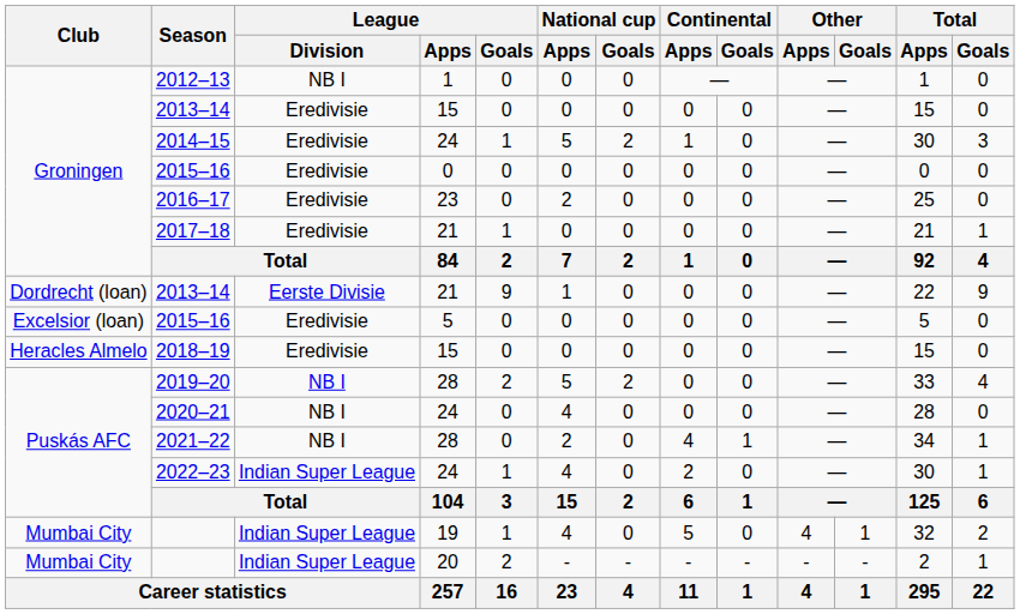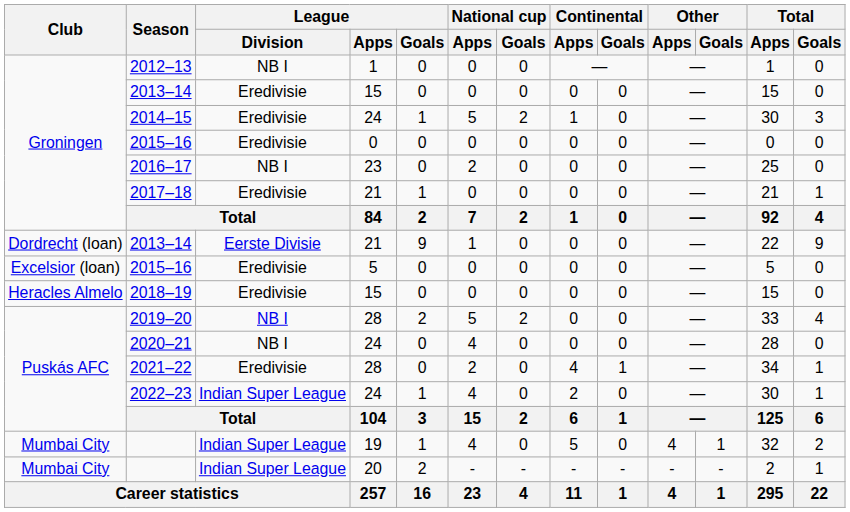 <table class="wikitable" style="text-align:center">
 <tr>
 <th rowspan="2">Club</th>
 <th rowspan="2">Season</th>
 <th colspan="3">League</th>
 <th colspan="2">National cup</th>
 <th colspan="2">Continental</th>
 <th colspan="2">Other</th>
 <th colspan="2">Total</th>
 </tr>
 <tr>
 <th>Division</th>
 <th>Apps</th>
 <th>Goals</th>
 <th>Apps</th>
 <th>Goals</th>
 <th>Apps</th>
 <th>Goals</th>
 <th>Apps</th>
 <th>Goals</th>
 <th>Apps</th>
 <th>Goals</th>
 </tr>
 <tr>
 <td rowspan="7"><a href='#'>Groningen</a></td>
 <td><a href='#'>2012–13</a></td>
 <td>NB I</td>
 <td>1</td>
 <td>0</td>
 <td>0</td>
 <td>0</td>
 <td colspan="2">—</td>
 <td colspan="2">—</td>
 <td>1</td>
 <td>0</td>
 </tr>
 <tr>
 <td><a href='#'>2013–14</a></td>
 <td>Eredivisie</td>
 <td>15</td>
 <td>0</td>
 <td>0</td>
 <td>0</td>
 <td>0</td>
 <td>0</td>
 <td colspan="2">—</td>
 <td>15</td>
 <td>0</td>
 </tr>
 <tr>
 <td><a href='#'>2014–15</a></td>
 <td>Eredivisie</td>
 <td>24</td>
 <td>1</td>
 <td>5</td>
 <td>2</td>
 <td>1</td>
 <td>0</td>
 <td colspan="2">—</td>
 <td>30</td>
 <td>3</td>
 </tr>
 <tr>
 <td><a href='#'>2015–16</a></td>
 <td>Eredivisie</td>
 <td>0</td>
 <td>0</td>
 <td>0</td>
 <td>0</td>
 <td>0</td>
 <td>0</td>
 <td colspan="2">—</td>
 <td>0</td>
 <td>0</td>
 </tr>
 <tr>
 <td><a href='#'>2016–17</a></td>
-<td>Eredivisie</td>
+<td>NB I</td>
 <td>23</td>
 <td>0</td>
 <td>2</td>
 <td>0</td>
 <td>0</td>
 <td>0</td>
 <td colspan="2">—</td>
 <td>25</td>
 <td>0</td>
 </tr>
 <tr>
 <td><a href='#'>2017–18</a></td>
 <td>Eredivisie</td>
 <td>21</td>
 <td>1</td>
 <td>0</td>
 <td>0</td>
 <td>0</td>
 <td>0</td>
 <td colspan="2">—</td>
 <td>21</td>
 <td>1</td>
 </tr>
 <tr>
 <th colspan="2">Total</th>
 <th>84</th>
 <th>2</th>
 <th>7</th>
 <th>2</th>
 <th>1</th>
 <th>0</th>
 <th colspan="2">—</th>
 <th>92</th>
 <th>4</th>
 </tr>
 <tr>
 <td><a href='#'>Dordrecht</a> (loan)</td>
 <td><a href='#'>2013–14</a></td>
 <td><a href='#'>Eerste Divisie</a></td>
 <td>21</td>
 <td>9</td>
 <td>1</td>
 <td>0</td>
 <td>0</td>
 <td>0</td>
 <td colspan="2">—</td>
 <td>22</td>
 <td>9</td>
 </tr>
 <tr>
 <td><a href='#'>Excelsior</a> (loan)</td>
 <td><a href='#'>2015–16</a></td>
 <td>Eredivisie</td>
 <td>5</td>
 <td>0</td>
 <td>0</td>
 <td>0</td>
 <td>0</td>
 <td>0</td>
 <td colspan="2">—</td>
 <td>5</td>
 <td>0</td>
 </tr>
 <tr>
 <td><a href='#'>Heracles Almelo</a></td>
 <td><a href='#'>2018–19</a></td>
 <td>Eredivisie</td>
 <td>15</td>
 <td>0</td>
 <td>0</td>
 <td>0</td>
 <td>0</td>
 <td>0</td>
 <td colspan="2">—</td>
 <td>15</td>
 <td>0</td>
 </tr>
 <tr>
 <td rowspan="5"><a href='#'>Puskás AFC</a></td>
 <td><a href='#'>2019–20</a></td>
 <td><a href='#'>NB I</a></td>
 <td>28</td>
 <td>2</td>
 <td>5</td>
 <td>2</td>
 <td>0</td>
 <td>0</td>
 <td colspan="2">—</td>
 <td>33</td>
 <td>4</td>
 </tr>
 <tr>
 <td><a href='#'>2020–21</a></td>
 <td>NB I</td>
 <td>24</td>
 <td>0</td>
 <td>4</td>
 <td>0</td>
 <td>0</td>
 <td>0</td>
 <td colspan="2">—</td>
 <td>28</td>
 <td>0</td>
 </tr>
 <tr>
 <td><a href='#'>2021–22</a></td>
-<td>NB I</td>
+<td>Eredivisie</td>
 <td>28</td>
 <td>0</td>
 <td>2</td>
 <td>0</td>
 <td>4</td>
 <td>1</td>
 <td colspan="2">—</td>
 <td>34</td>
 <td>1</td>
 </tr>
 <tr>
 <td><a href='#'>2022–23</a></td>
 <td><a href='#'>Indian Super League</a></td>
 <td>24</td>
 <td>1</td>
 <td>4</td>
 <td>0</td>
 <td>2</td>
 <td>0</td>
 <td colspan="2">—</td>
 <td>30</td>
 <td>1</td>
 </tr>
 <tr>
 <th colspan="2">Total</th>
 <th>104</th>
 <th>3</th>
 <th>15</th>
 <th>2</th>
 <th>6</th>
 <th>1</th>
 <th colspan="2">—</th>
 <th>125</th>
 <th>6</th>
 </tr>
 <tr>
 <td rowspan="1"><a href='#'>Mumbai City</a></td>
 <td></td>
 <td><a href='#'>Indian Super League</a></td>
 <td>19</td>
 <td>1</td>
 <td>4</td>
 <td>0</td>
 <td>5</td>
 <td>0</td>
 <td>4</td>
 <td>1</td>
 <td>32</td>
 <td>2</td>
 </tr>
 <tr>
 <td rowspan="1"><a href='#'>Mumbai City</a></td>
 <td></td>
 <td><a href='#'>Indian Super League</a></td>
 <td>20</td>
 <td>2</td>
 <td>-</td>
 <td>-</td>
 <td>-</td>
 <td>-</td>
 <td>-</td>
 <td>-</td>
 <td>2</td>
 <td>1</td>
 </tr>
 <tr>
 <th colspan="3">Career statistics</th>
 <th>257</th>
 <th>16</th>
 <th>23</th>
 <th>4</th>
 <th>11</th>
 <th>1</th>
 <th>4</th>
 <th>1</th>
 <th>295</th>
 <th>22</th>
 </tr>
 </table>
